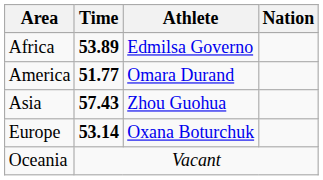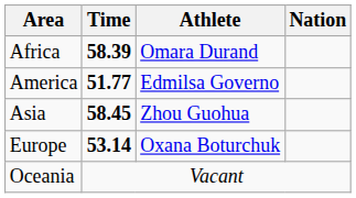 <table class="wikitable">
 <tr>
 <th>Area</th>
 <th>Time</th>
 <th>Athlete</th>
 <th>Nation</th>
 </tr>
 <tr>
 <td>Africa</td>
-<td><strong>53.89</strong></td>
-<td><a href='#'>Edmilsa Governo</a></td>
+<td><strong>58.39</strong></td>
+<td><a href='#'>Omara Durand</a></td>
 <td></td>
 </tr>
 <tr>
 <td>America</td>
 <td><strong>51.77</strong> </td>
-<td><a href='#'>Omara Durand</a></td>
+<td><a href='#'>Edmilsa Governo</a></td>
 <td></td>
 </tr>
 <tr>
 <td>Asia</td>
-<td><strong>57.43</strong></td>
+<td><strong>58.45</strong></td>
 <td><a href='#'>Zhou Guohua</a></td>
 <td></td>
 </tr>
 <tr>
 <td>Europe</td>
 <td><strong>53.14</strong></td>
 <td><a href='#'>Oxana Boturchuk</a></td>
 <td></td>
 </tr>
 <tr>
 <td>Oceania</td>
 <td colspan="3" align="center"><em>Vacant</em></td>
 </tr>
 </table>
